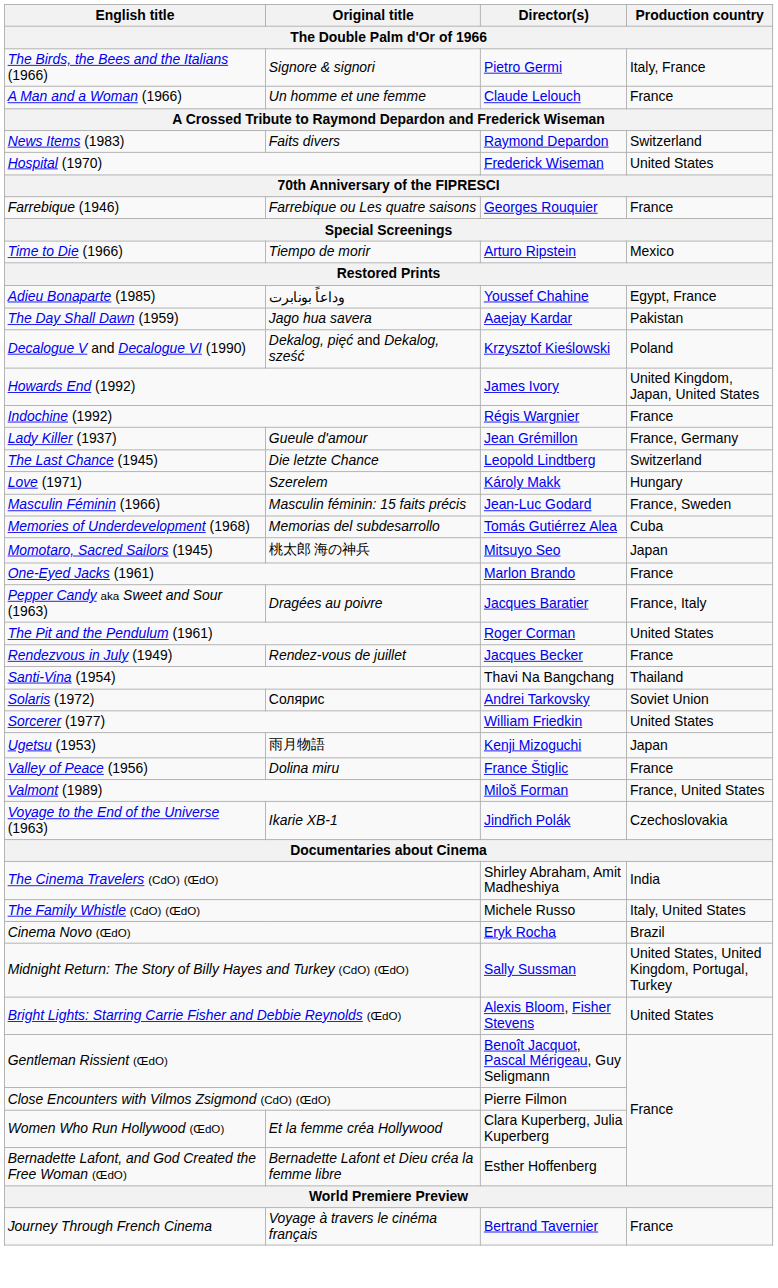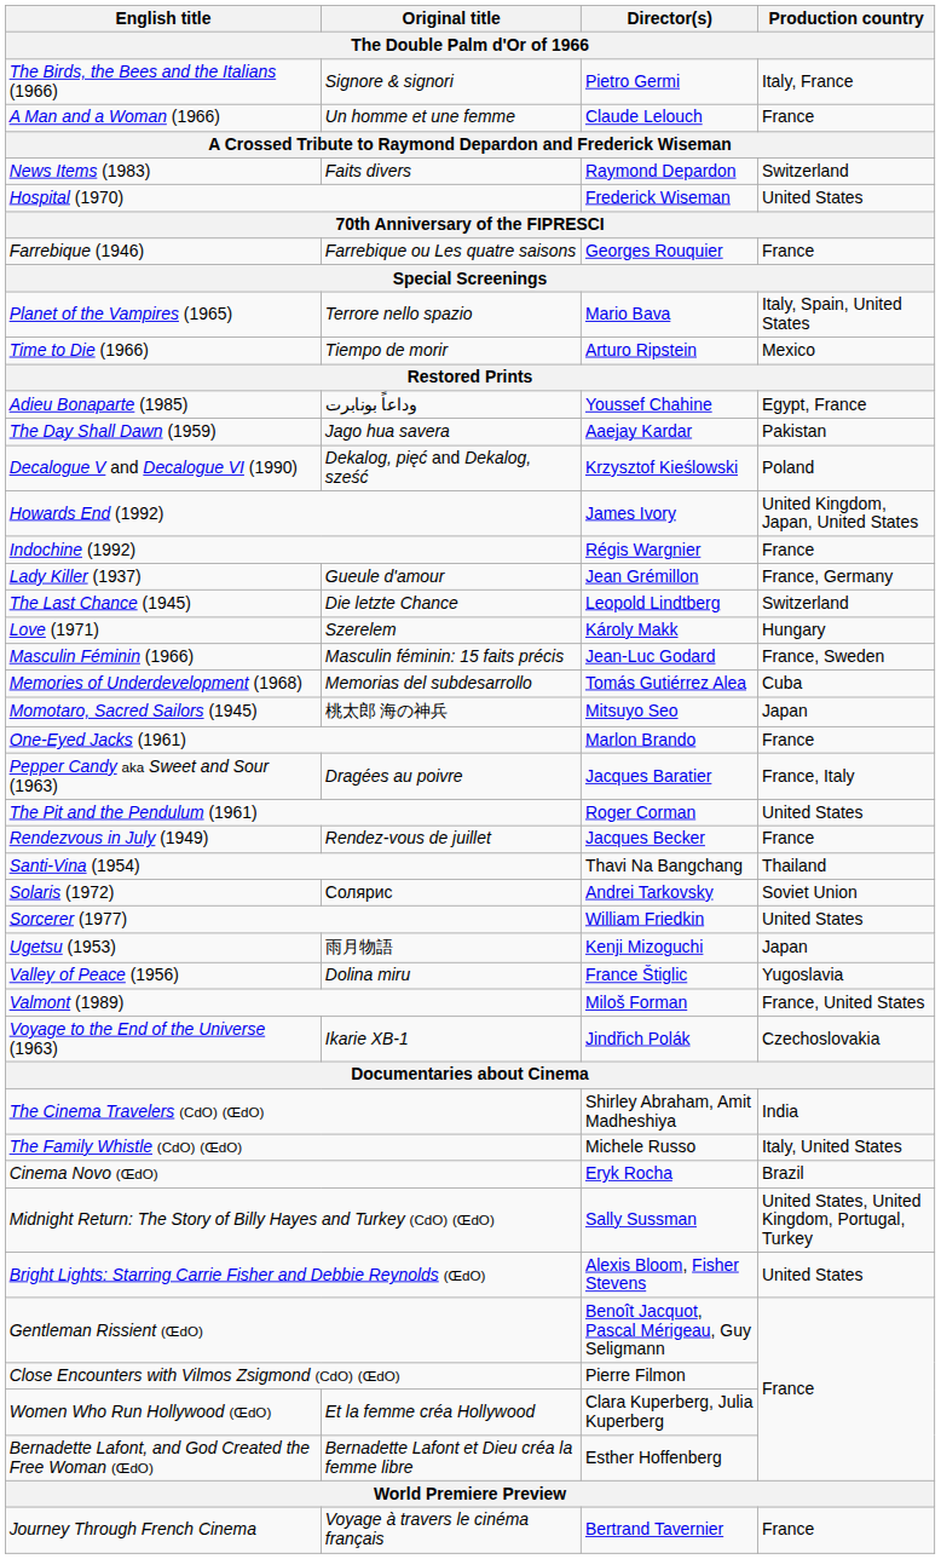 <table class="wikitable" style="width:100%; margin-bottom:-1px" cellpadding="5">
 <tr>
 <th scope="col" width="34%">English title</th>
 <th scope="col" width="28%">Original title</th>
 <th scope="col" width="19%">Director(s)</th>
 <th scope="col" width="19%">Production country</th>
 </tr>
 <tr>
 <th colspan="4">The Double Palm d'Or of 1966</th>
 </tr>
 <tr>
 <td data-sort-value="Birds"><em><a href='#'>The Birds, the Bees and the Italians</a></em> (1966)</td>
 <td><em>Signore & signori</em></td>
 <td data-sort-value="Germi"><a href='#'>Pietro Germi</a></td>
 <td>Italy, France</td>
 </tr>
 <tr>
 <td data-sort-value="Man"><em><a href='#'>A Man and a Woman</a></em> (1966)</td>
 <td data-sort-value="Homme"><em>Un homme et une femme</em></td>
 <td data-sort-value=""><a href='#'>Claude Lelouch</a></td>
 <td>France</td>
 </tr>
 <tr>
 <th colspan="4">A Crossed Tribute to Raymond Depardon and Frederick Wiseman</th>
 </tr>
 <tr>
 <td><em><a href='#'>News Items</a></em> (1983)</td>
 <td><em>Faits divers</em></td>
 <td data-sort-value="Depardon"><a href='#'>Raymond Depardon</a></td>
 <td>Switzerland</td>
 </tr>
 <tr>
 <td colspan=2><em><a href='#'>Hospital</a></em> (1970)</td>
 <td data-sort-value="Wiseman"><a href='#'>Frederick Wiseman</a></td>
 <td>United States</td>
 </tr>
 <tr>
 <th colspan="4">70th Anniversary of the FIPRESCI</th>
 </tr>
 <tr>
 <td><em>Farrebique</em> (1946)</td>
 <td><em>Farrebique ou Les quatre saisons</em></td>
 <td data-sort-value="Rouquier"><a href='#'>Georges Rouquier</a></td>
 <td>France</td>
 </tr>
 <tr>
 <th colspan="4">Special Screenings</th>
+</tr>
+<tr>
+<td><em><a href='#'>Planet of the Vampires</a></em> (1965)</td>
+<td><em>Terrore nello spazio</em></td>
+<td data-sort-value="Bava"><a href='#'>Mario Bava</a></td>
+<td>Italy, Spain, United States</td>
 </tr>
 <tr>
 <td><em><a href='#'>Time to Die</a></em> (1966)</td>
 <td><em>Tiempo de morir</em></td>
 <td data-sort-value="Ripstein"><a href='#'>Arturo Ripstein</a></td>
 <td>Mexico</td>
 </tr>
 <tr>
 <th colspan="4">Restored Prints</th>
 </tr>
 <tr>
 <td><em><a href='#'>Adieu Bonaparte</a></em> (1985)</td>
 <td>وداعاً بونابرت</td>
 <td><a href='#'>Youssef Chahine</a></td>
 <td>Egypt, France</td>
 </tr>
 <tr>
 <td><em><a href='#'>The Day Shall Dawn</a></em> (1959)</td>
 <td><em>Jago hua savera</em></td>
 <td><a href='#'>Aaejay Kardar</a></td>
 <td>Pakistan</td>
 </tr>
 <tr>
 <td><em><a href='#'>Decalogue V</a></em> and <em><a href='#'>Decalogue VI</a></em> (1990)</td>
 <td><em>Dekalog, pięć</em> and <em>Dekalog, sześć</em></td>
 <td><a href='#'>Krzysztof Kieślowski</a></td>
 <td>Poland</td>
 </tr>
 <tr>
 <td colspan="2"><em><a href='#'>Howards End</a></em> (1992)</td>
 <td><a href='#'>James Ivory</a></td>
 <td>United Kingdom, Japan, United States</td>
 </tr>
 <tr>
 <td colspan="2"><em><a href='#'>Indochine</a></em> (1992)</td>
 <td><a href='#'>Régis Wargnier</a></td>
 <td>France</td>
 </tr>
 <tr>
 <td><em><a href='#'>Lady Killer</a></em> (1937)</td>
 <td><em>Gueule d'amour</em></td>
 <td><a href='#'>Jean Grémillon</a></td>
 <td>France, Germany</td>
 </tr>
 <tr>
 <td><em><a href='#'>The Last Chance</a></em> (1945)</td>
 <td><em>Die letzte Chance</em></td>
 <td><a href='#'>Leopold Lindtberg</a></td>
 <td>Switzerland</td>
 </tr>
 <tr>
 <td><em><a href='#'>Love</a></em> (1971)</td>
 <td><em>Szerelem</em></td>
 <td><a href='#'>Károly Makk</a></td>
 <td>Hungary</td>
 </tr>
 <tr>
 <td><em><a href='#'>Masculin Féminin</a></em> (1966)</td>
 <td><em>Masculin féminin: 15 faits précis</em></td>
 <td><a href='#'>Jean-Luc Godard</a></td>
 <td>France, Sweden</td>
 </tr>
 <tr>
 <td><em><a href='#'>Memories of Underdevelopment</a></em> (1968)</td>
 <td><em>Memorias del subdesarrollo</em></td>
 <td><a href='#'>Tomás Gutiérrez Alea</a></td>
 <td>Cuba</td>
 </tr>
 <tr>
 <td><em><a href='#'>Momotaro, Sacred Sailors</a></em> (1945)</td>
 <td>桃太郎 海の神兵</td>
 <td><a href='#'>Mitsuyo Seo</a></td>
 <td>Japan</td>
 </tr>
 <tr>
 <td colspan="2"><em><a href='#'>One-Eyed Jacks</a></em> (1961)</td>
 <td><a href='#'>Marlon Brando</a></td>
 <td>France</td>
 </tr>
 <tr>
 <td><em><a href='#'>Pepper Candy</a></em> <small>aka</small> <em>Sweet and Sour</em> (1963)</td>
 <td><em>Dragées au poivre</em></td>
 <td><a href='#'>Jacques Baratier</a></td>
 <td>France, Italy</td>
 </tr>
 <tr>
 <td colspan="2"><em><a href='#'>The Pit and the Pendulum</a></em> (1961)</td>
 <td><a href='#'>Roger Corman</a></td>
 <td>United States</td>
 </tr>
 <tr>
 <td><em><a href='#'>Rendezvous in July</a></em> (1949)</td>
 <td><em>Rendez-vous de juillet</em></td>
 <td><a href='#'>Jacques Becker</a></td>
 <td>France</td>
 </tr>
 <tr>
 <td colspan="2"><em><a href='#'>Santi-Vina</a></em> (1954)</td>
 <td>Thavi Na Bangchang</td>
 <td>Thailand</td>
 </tr>
 <tr>
 <td><em><a href='#'>Solaris</a></em> (1972)</td>
 <td>Солярис</td>
 <td><a href='#'>Andrei Tarkovsky</a></td>
 <td>Soviet Union</td>
 </tr>
 <tr>
 <td colspan="2"><em><a href='#'>Sorcerer</a></em> (1977)</td>
 <td><a href='#'>William Friedkin</a></td>
 <td>United States</td>
 </tr>
 <tr>
 <td><em><a href='#'>Ugetsu</a></em> (1953)</td>
 <td>雨月物語</td>
 <td><a href='#'>Kenji Mizoguchi</a></td>
 <td>Japan</td>
 </tr>
 <tr>
 <td><em><a href='#'>Valley of Peace</a></em> (1956)</td>
 <td><em>Dolina miru</em></td>
 <td><a href='#'>France Štiglic</a></td>
-<td>France</td>
+<td>Yugoslavia</td>
 </tr>
 <tr>
 <td colspan="2"><em><a href='#'>Valmont</a></em> (1989)</td>
 <td><a href='#'>Miloš Forman</a></td>
 <td>France, United States</td>
 </tr>
 <tr>
 <td><em><a href='#'>Voyage to the End of the Universe</a></em> (1963)</td>
 <td><em>Ikarie XB-1</em></td>
 <td><a href='#'>Jindřich Polák</a></td>
 <td>Czechoslovakia</td>
 </tr>
 <tr>
 <th colspan="4">Documentaries about Cinema</th>
 </tr>
 <tr>
 <td colspan="2"><em><a href='#'>The Cinema Travelers</a></em> <small>(CdO)</small> <small>(ŒdO)</small></td>
 <td>Shirley Abraham, Amit Madheshiya</td>
 <td>India</td>
 </tr>
 <tr>
 <td colspan="2"><em><a href='#'>The Family Whistle</a></em> <small>(CdO)</small> <small>(ŒdO)</small></td>
 <td>Michele Russo</td>
 <td>Italy, United States</td>
 </tr>
 <tr>
 <td colspan="2"><em>Cinema Novo</em> <small>(ŒdO)</small></td>
 <td><a href='#'>Eryk Rocha</a></td>
 <td>Brazil</td>
 </tr>
 <tr>
 <td colspan="2"><em>Midnight Return: The Story of Billy Hayes and Turkey</em> <small>(CdO)</small> <small>(ŒdO)</small></td>
 <td><a href='#'>Sally Sussman</a></td>
 <td>United States, United Kingdom, Portugal, Turkey</td>
 </tr>
 <tr>
 <td colspan="2"><em><a href='#'>Bright Lights: Starring Carrie Fisher and Debbie Reynolds</a></em> <small>(ŒdO)</small></td>
 <td><a href='#'>Alexis Bloom</a>, <a href='#'>Fisher Stevens</a></td>
 <td>United States</td>
 </tr>
 <tr>
 <td colspan="2"><em>Gentleman Rissient</em> <small>(ŒdO)</small></td>
 <td><a href='#'>Benoît Jacquot</a>, <a href='#'>Pascal Mérigeau</a>, Guy Seligmann</td>
 <td rowspan="4">France</td>
 </tr>
 <tr>
 <td colspan="2"><em>Close Encounters with Vilmos Zsigmond</em> <small>(CdO)</small> <small>(ŒdO)</small></td>
 <td>Pierre Filmon</td>
 </tr>
 <tr>
 <td><em>Women Who Run Hollywood</em> <small>(ŒdO)</small></td>
 <td><em>Et la femme créa Hollywood</em></td>
 <td>Clara Kuperberg, Julia Kuperberg</td>
 </tr>
 <tr>
 <td><em>Bernadette Lafont, and God Created the Free Woman</em> <small>(ŒdO)</small></td>
 <td><em>Bernadette Lafont et Dieu créa la femme libre</em></td>
 <td>Esther Hoffenberg</td>
 </tr>
 <tr>
 <th colspan="4">World Premiere Preview</th>
 </tr>
 <tr>
 <td><em>Journey Through French Cinema</em></td>
 <td><em>Voyage à travers le cinéma français</em></td>
 <td><a href='#'>Bertrand Tavernier</a></td>
 <td>France</td>
 </tr>
 </table>
